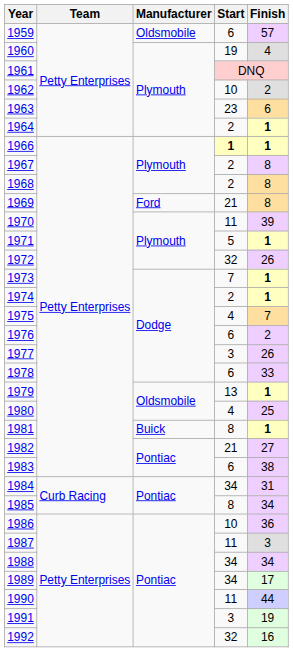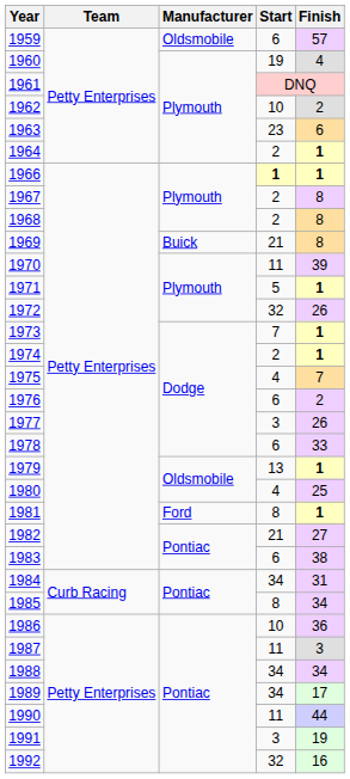 <table class="wikitable" style="font-size: 90%;">
 <tr>
 <th>Year</th>
 <th>Team</th>
 <th>Manufacturer</th>
 <th>Start</th>
 <th>Finish</th>
 </tr>
 <tr>
 <td><a href='#'>1959</a></td>
 <td rowspan=6 nowrap><a href='#'>Petty Enterprises</a></td>
 <td><a href='#'>Oldsmobile</a></td>
 <td align=center>6</td>
 <td align=center style="background:#EFCFFF;">57</td>
 </tr>
 <tr>
 <td><a href='#'>1960</a></td>
 <td rowspan=5><a href='#'>Plymouth</a></td>
 <td align=center>19</td>
 <td align=center style="background:#DFDFDF;">4</td>
 </tr>
 <tr>
 <td><a href='#'>1961</a></td>
 <td align=center colspan=2 style="background:#FFCFCF;">DNQ</td>
 </tr>
 <tr>
 <td><a href='#'>1962</a></td>
 <td align=center>10</td>
 <td align=center style="background:#DFDFDF;">2</td>
 </tr>
 <tr>
 <td><a href='#'>1963</a></td>
 <td align=center>23</td>
 <td align=center style="background:#FFDF9F;">6</td>
 </tr>
 <tr>
 <td><a href='#'>1964</a></td>
 <td align=center>2</td>
 <td align=center style="background:#FFFFBF;"><strong>1</strong></td>
 </tr>
 <tr>
 <td><a href='#'>1966</a></td>
 <td rowspan=18><a href='#'>Petty Enterprises</a></td>
 <td rowspan=3><a href='#'>Plymouth</a></td>
 <td align=center style="background:#FFFFBF;"><strong>1</strong></td>
 <td align=center style="background:#FFFFBF;"><strong>1</strong></td>
 </tr>
 <tr>
 <td><a href='#'>1967</a></td>
 <td align=center>2</td>
 <td align=center style="background:#EFCFFF;">8</td>
 </tr>
 <tr>
 <td><a href='#'>1968</a></td>
 <td align=center>2</td>
 <td align=center style="background:#FFDF9F;">8</td>
 </tr>
 <tr>
 <td><a href='#'>1969</a></td>
-<td><a href='#'>Ford</a></td>
+<td><a href='#'>Buick</a></td>
 <td align=center>21</td>
 <td align=center style="background:#FFDF9F;">8</td>
 </tr>
 <tr>
 <td><a href='#'>1970</a></td>
 <td rowspan=3><a href='#'>Plymouth</a></td>
 <td align=center>11</td>
 <td align=center style="background:#EFCFFF;">39</td>
 </tr>
 <tr>
 <td><a href='#'>1971</a></td>
 <td align=center>5</td>
 <td align=center style="background:#FFFFBF;"><strong>1</strong></td>
 </tr>
 <tr>
 <td><a href='#'>1972</a></td>
 <td align=center>32</td>
 <td align=center style="background:#EFCFFF;">26</td>
 </tr>
 <tr>
 <td><a href='#'>1973</a></td>
 <td rowspan=6><a href='#'>Dodge</a></td>
 <td align=center>7</td>
 <td align=center style="background:#FFFFBF;"><strong>1</strong></td>
 </tr>
 <tr>
 <td><a href='#'>1974</a></td>
 <td align=center>2</td>
 <td align=center style="background:#FFFFBF;"><strong>1</strong></td>
 </tr>
 <tr>
 <td><a href='#'>1975</a></td>
 <td align=center>4</td>
 <td align=center style="background:#FFDF9F;">7</td>
 </tr>
 <tr>
 <td><a href='#'>1976</a></td>
 <td align=center>6</td>
 <td align=center style="background:#EFCFFF;">2</td>
 </tr>
 <tr>
 <td><a href='#'>1977</a></td>
 <td align=center>3</td>
 <td align=center style="background:#EFCFFF;">26</td>
 </tr>
 <tr>
 <td><a href='#'>1978</a></td>
 <td align=center>6</td>
 <td align=center style="background:#EFCFFF;">33</td>
 </tr>
 <tr>
 <td><a href='#'>1979</a></td>
 <td rowspan=2><a href='#'>Oldsmobile</a></td>
 <td align=center>13</td>
 <td align=center style="background:#FFFFBF;"><strong>1</strong></td>
 </tr>
 <tr>
 <td><a href='#'>1980</a></td>
 <td align=center>4</td>
 <td align=center style="background:#EFCFFF;">25</td>
 </tr>
 <tr>
 <td><a href='#'>1981</a></td>
-<td><a href='#'>Buick</a></td>
+<td><a href='#'>Ford</a></td>
 <td align=center>8</td>
 <td align=center style="background:#FFFFBF;"><strong>1</strong></td>
 </tr>
 <tr>
 <td><a href='#'>1982</a></td>
 <td rowspan=2><a href='#'>Pontiac</a></td>
 <td align=center>21</td>
 <td align=center style="background:#EFCFFF;">27</td>
 </tr>
 <tr>
 <td><a href='#'>1983</a></td>
 <td align=center>6</td>
 <td align=center style="background:#EFCFFF;">38</td>
 </tr>
 <tr>
 <td><a href='#'>1984</a></td>
 <td rowspan=2><a href='#'>Curb Racing</a></td>
 <td rowspan=2><a href='#'>Pontiac</a></td>
 <td align=center>34</td>
 <td align=center style="background:#EFCFFF;">31</td>
 </tr>
 <tr>
 <td><a href='#'>1985</a></td>
 <td align=center>8</td>
 <td align=center style="background:#EFCFFF;">34</td>
 </tr>
 <tr>
 <td><a href='#'>1986</a></td>
 <td rowspan=7><a href='#'>Petty Enterprises</a></td>
 <td rowspan=7><a href='#'>Pontiac</a></td>
 <td align=center>10</td>
 <td align=center style="background:#EFCFFF;">36</td>
 </tr>
 <tr>
 <td><a href='#'>1987</a></td>
 <td align=center>11</td>
 <td align=center style="background:#DFDFDF;">3</td>
 </tr>
 <tr>
 <td><a href='#'>1988</a></td>
 <td align=center>34</td>
 <td align=center style="background:#EFCFFF;">34</td>
 </tr>
 <tr>
 <td><a href='#'>1989</a></td>
 <td align=center>34</td>
 <td align=center style="background:#DFFFDF;">17</td>
 </tr>
 <tr>
 <td><a href='#'>1990</a></td>
 <td align=center>11</td>
 <td align=center style="background:#CFCFFF;">44</td>
 </tr>
 <tr>
 <td><a href='#'>1991</a></td>
 <td align=center>3</td>
 <td align=center style="background:#DFFFDF;">19</td>
 </tr>
 <tr>
 <td><a href='#'>1992</a></td>
 <td align=center>32</td>
 <td align=center style="background:#DFFFDF;">16</td>
 </tr>
 </table>
